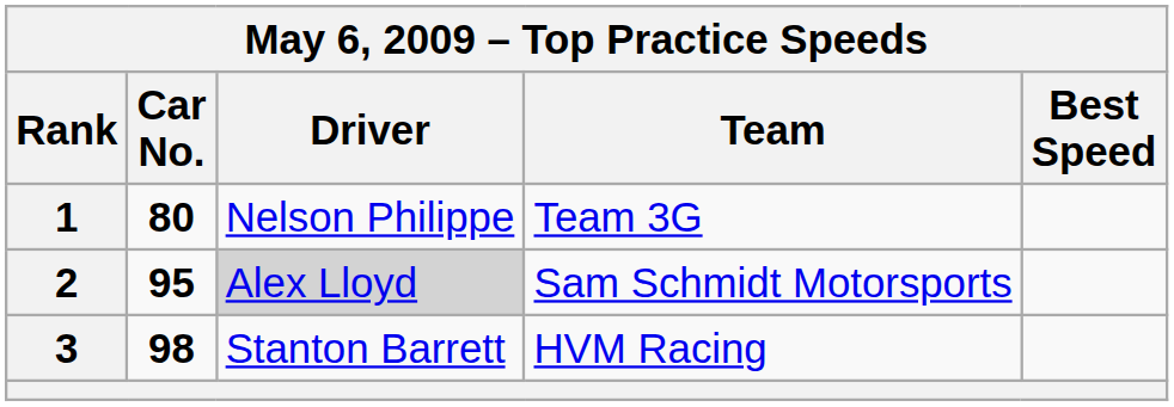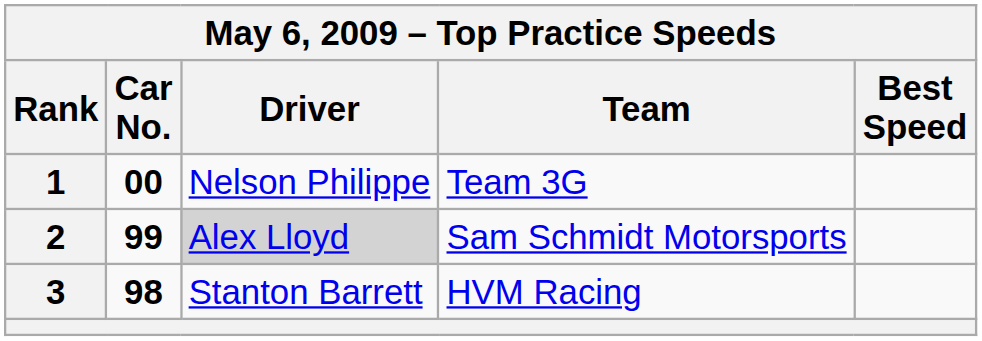 <table class="wikitable" style="font-size:95%;">
 <tr>
 <th colspan=5>May 6, 2009 – Top Practice Speeds</th>
 </tr>
 <tr>
 <th>Rank</th>
 <th>Car<br>No.</th>
 <th>Driver</th>
 <th>Team</th>
 <th>Best<br>Speed</th>
 </tr>
 <tr>
 <th>1</th>
-<td align=center><strong>80</strong></td>
+<td align=center><strong>00</strong></td>
 <td> <a href='#'>Nelson Philippe</a></td>
 <td><a href='#'>Team 3G</a></td>
 <td align=center></td>
 </tr>
 <tr>
 <th>2</th>
-<td align=center><strong>95</strong></td>
+<td align=center><strong>99</strong></td>
 <td style="background: lightgrey;"> <a href='#'>Alex Lloyd</a></td>
 <td><a href='#'>Sam Schmidt Motorsports</a></td>
 <td align=center></td>
 </tr>
 <tr>
 <th>3</th>
 <td align=center><strong>98</strong></td>
 <td> <a href='#'>Stanton Barrett</a></td>
 <td><a href='#'>HVM Racing</a></td>
 <td align=center></td>
 </tr>
 <tr>
 <th colspan=5></th>
 </tr>
 </table>
